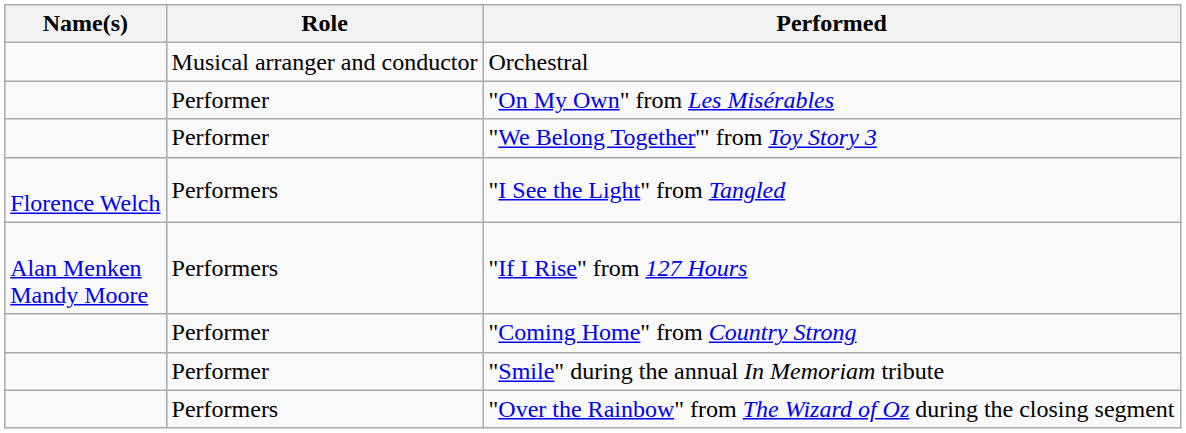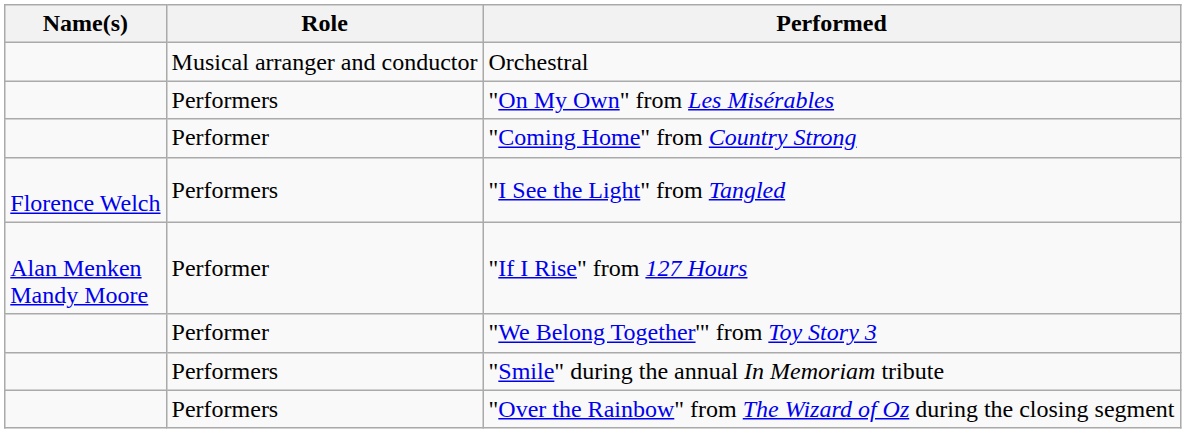 <table class="wikitable sortable">
 <tr>
 <th>Name(s)</th>
 <th>Role</th>
 <th>Performed</th>
 </tr>
 <tr>
 <td></td>
 <td>Musical arranger and conductor</td>
 <td>Orchestral</td>
 </tr>
 <tr>
 <td></td>
-<td>Performer</td>
+<td>Performers</td>
 <td>"<a href='#'>On My Own</a>" from <em><a href='#'>Les Misérables</a></em></td>
 </tr>
 <tr>
 <td></td>
 <td>Performer</td>
-<td>"<a href='#'>We Belong Together</a>'" from <em><a href='#'>Toy Story 3</a></em></td>
+<td>"<a href='#'>Coming Home</a>" from <em><a href='#'>Country Strong</a></em></td>
 </tr>
 <tr>
 <td><br><a href='#'>Florence Welch</a></td>
 <td>Performers</td>
 <td>"<a href='#'>I See the Light</a>" from <em><a href='#'>Tangled</a></em></td>
 </tr>
 <tr>
 <td><br><a href='#'>Alan Menken</a><br><a href='#'>Mandy Moore</a></td>
-<td>Performers</td>
+<td>Performer</td>
 <td>"<a href='#'>If I Rise</a>" from <em><a href='#'>127 Hours</a></em></td>
 </tr>
 <tr>
 <td></td>
 <td>Performer</td>
-<td>"<a href='#'>Coming Home</a>" from <em><a href='#'>Country Strong</a></em></td>
+<td>"<a href='#'>We Belong Together</a>'" from <em><a href='#'>Toy Story 3</a></em></td>
 </tr>
 <tr>
 <td></td>
-<td>Performer</td>
+<td>Performers</td>
 <td>"<a href='#'>Smile</a>" during the annual <em>In Memoriam</em> tribute</td>
 </tr>
 <tr>
 <td></td>
 <td>Performers</td>
 <td>"<a href='#'>Over the Rainbow</a>" from <em><a href='#'>The Wizard of Oz</a></em> during the closing segment</td>
 </tr>
 </table>
